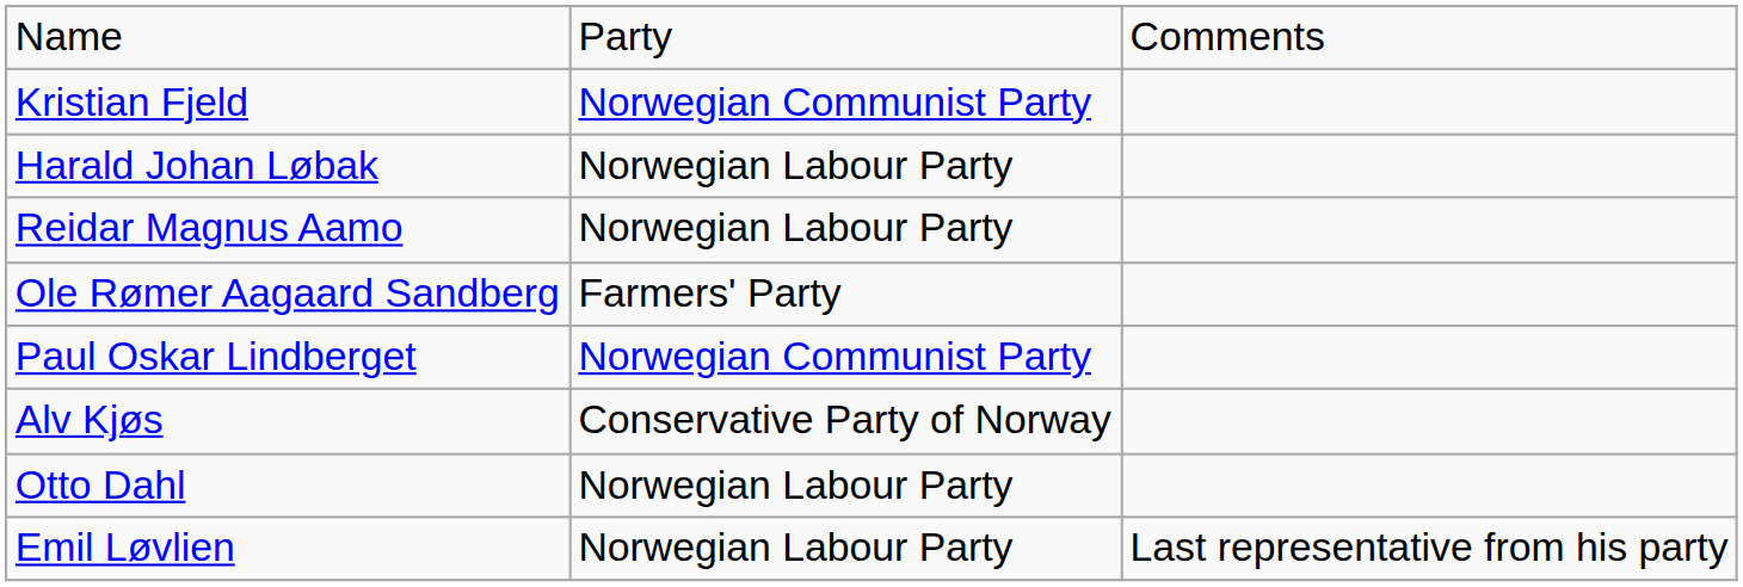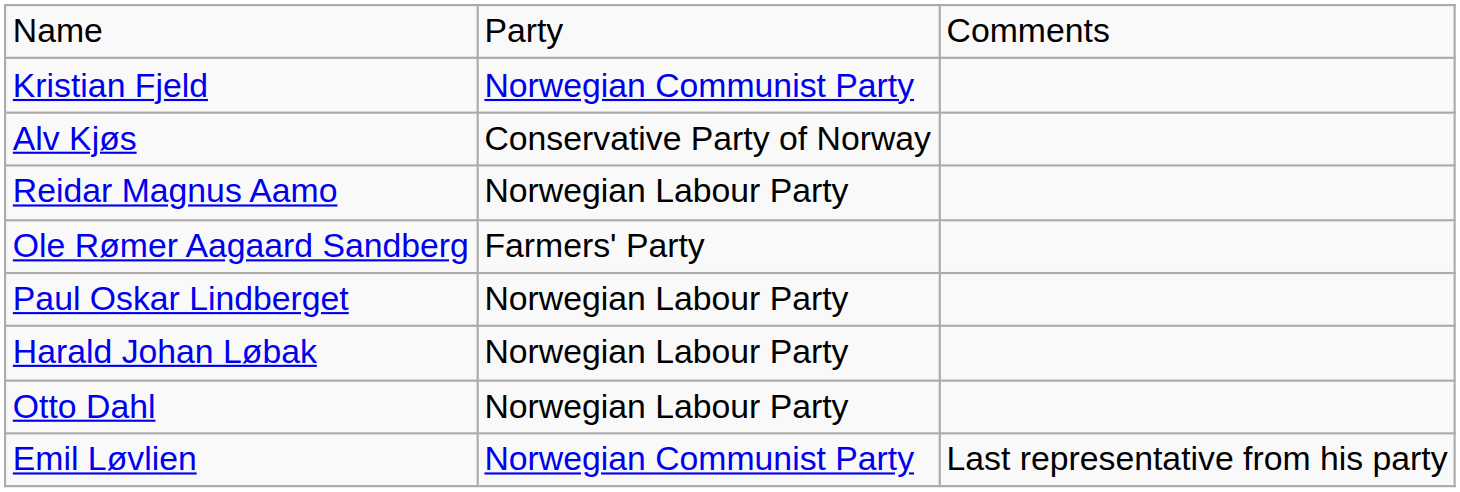 <table class="wikitable">
 <tr>
 <td>Name</td>
 <td>Party</td>
 <td>Comments</td>
 </tr>
 <tr>
 <td><a href='#'>Kristian Fjeld</a></td>
 <td><a href='#'>Norwegian Communist Party</a></td>
 <td></td>
 </tr>
 <tr>
-<td><a href='#'>Harald Johan Løbak</a></td>
-<td>Norwegian Labour Party</td>
+<td><a href='#'>Alv Kjøs</a></td>
+<td>Conservative Party of Norway</td>
 <td></td>
 </tr>
 <tr>
 <td><a href='#'>Reidar Magnus Aamo</a></td>
 <td>Norwegian Labour Party</td>
 <td></td>
 </tr>
 <tr>
 <td><a href='#'>Ole Rømer Aagaard Sandberg</a></td>
 <td>Farmers' Party</td>
 <td></td>
 </tr>
 <tr>
 <td><a href='#'>Paul Oskar Lindberget</a></td>
-<td><a href='#'>Norwegian Communist Party</a></td>
+<td>Norwegian Labour Party</td>
 <td></td>
 </tr>
 <tr>
-<td><a href='#'>Alv Kjøs</a></td>
-<td>Conservative Party of Norway</td>
+<td><a href='#'>Harald Johan Løbak</a></td>
+<td>Norwegian Labour Party</td>
 <td></td>
 </tr>
 <tr>
 <td><a href='#'>Otto Dahl</a></td>
 <td>Norwegian Labour Party</td>
 <td></td>
 </tr>
 <tr>
 <td><a href='#'>Emil Løvlien</a></td>
-<td>Norwegian Labour Party</td>
+<td><a href='#'>Norwegian Communist Party</a></td>
 <td>Last representative from his party</td>
 </tr>
 </table>
